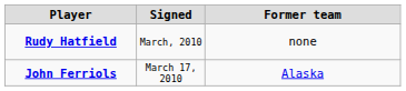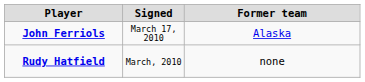 <table class="wikitable" style="text-align: center">
 <tr align="center" bgcolor="#dddddd">
 <td style="width:140px"><strong>Player</strong></td>
 <td style="width:70px"><strong>Signed</strong></td>
 <td style="width:210px"><strong>Former team</strong></td>
 </tr>
+<tr>
+<td><strong><a href='#'>John Ferriols</a></strong></td>
+<td style="font-size: 80%">March 17, 2010</td>
+<td><a href='#'>Alaska</a></td>
+</tr>
 <tr style="height:40px">
 <td><strong><a href='#'>Rudy Hatfield</a></strong></td>
 <td style="font-size: 80%">March, 2010</td>
 <td>none</td>
 </tr>
-<tr>
-<td><strong><a href='#'>John Ferriols</a></strong></td>
-<td style="font-size: 80%">March 17, 2010</td>
-<td><a href='#'>Alaska</a></td>
-</tr>
 </table>
